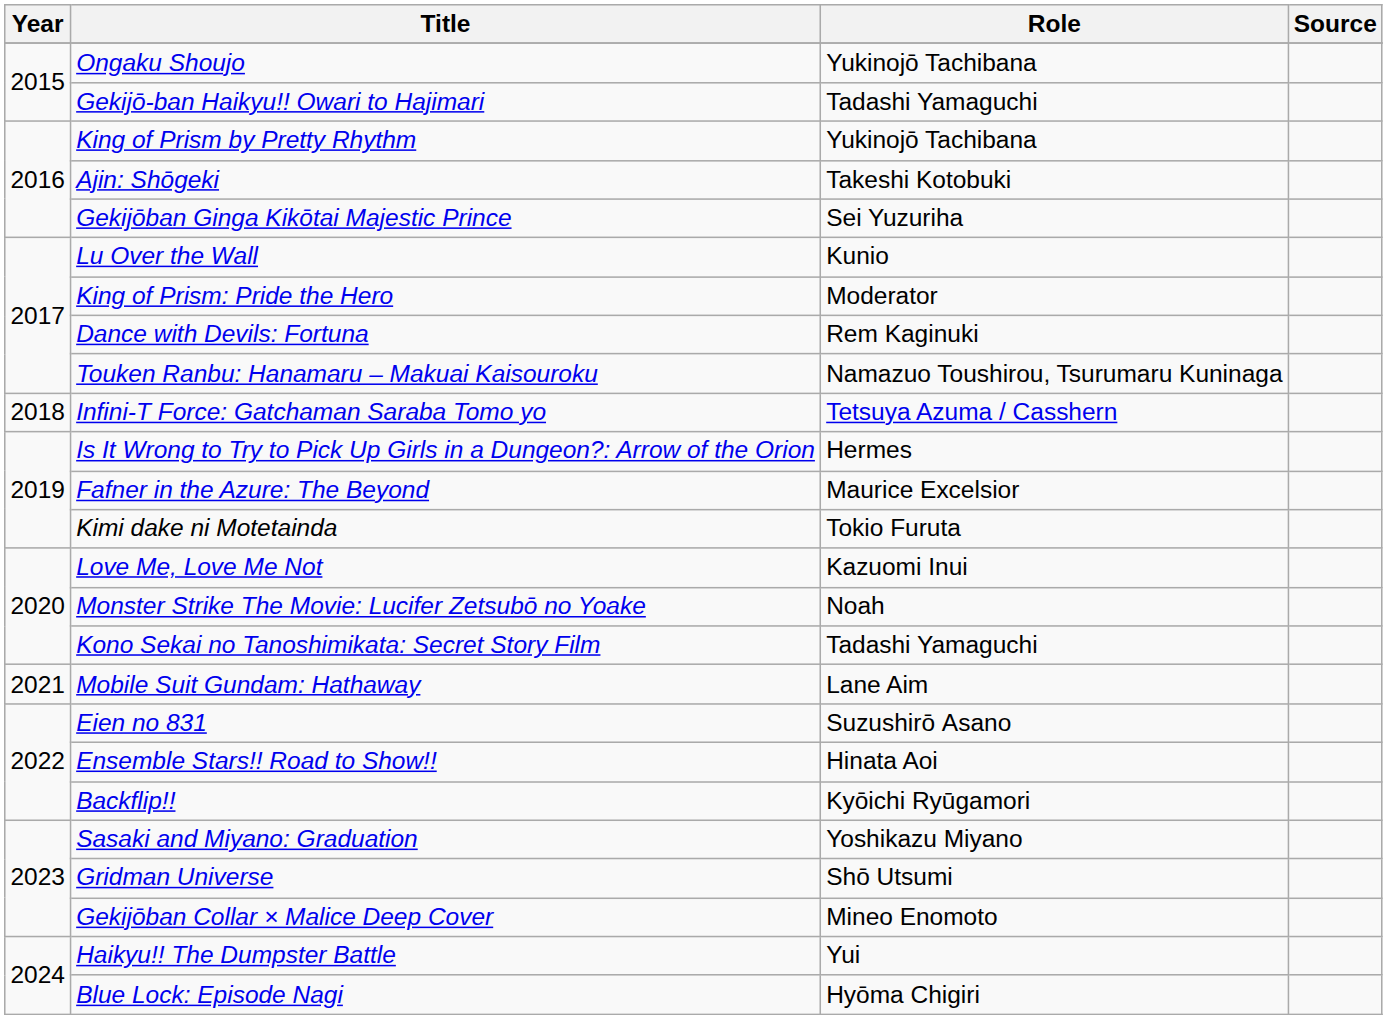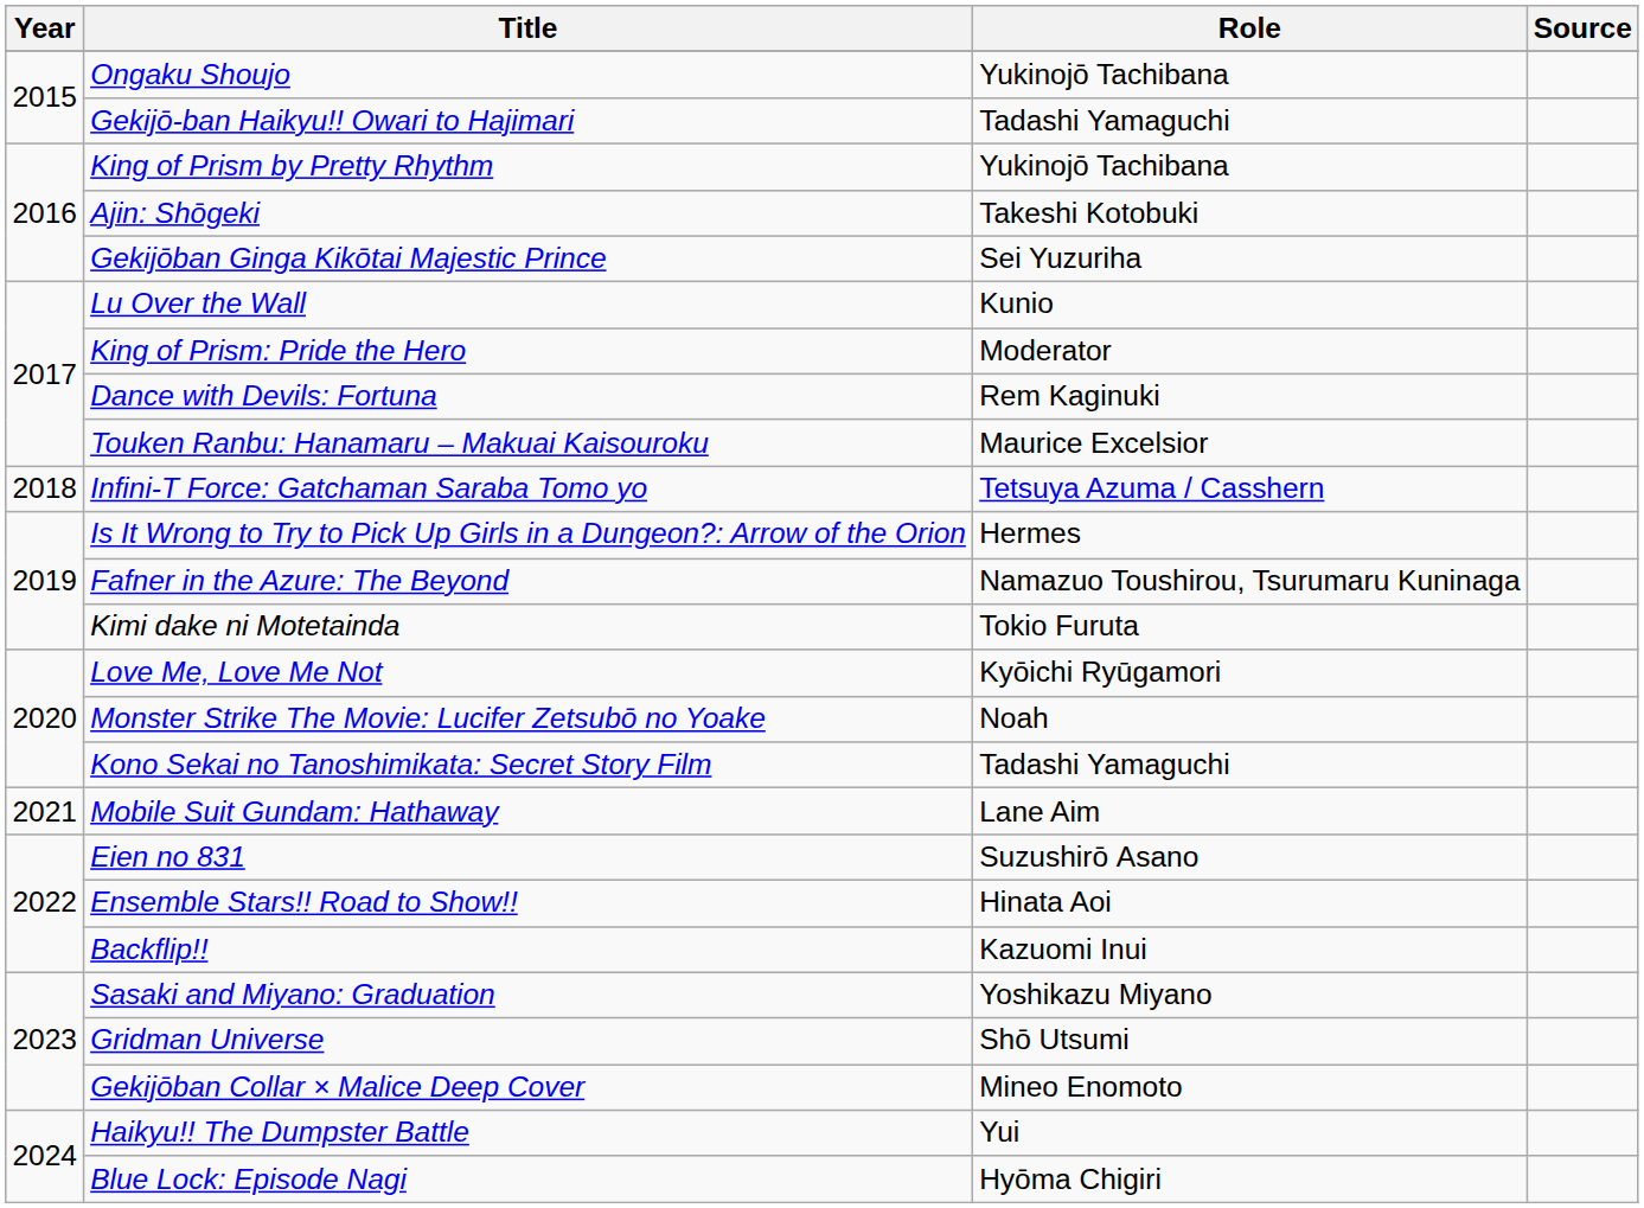 <table class="wikitable sortable plainrowheaders">
 <tr>
 <th>Year</th>
 <th>Title</th>
 <th>Role</th>
 <th class="unsortable">Source</th>
 </tr>
 <tr>
 </tr>
 <tr>
 <td rowspan="2">2015</td>
 <td><em><a href='#'>Ongaku Shoujo</a></em></td>
 <td>Yukinojō Tachibana</td>
 <td></td>
 </tr>
 <tr>
 <td><em><a href='#'>Gekijō-ban Haikyu!! Owari to Hajimari</a></em></td>
 <td>Tadashi Yamaguchi</td>
 <td></td>
 </tr>
 <tr>
 <td rowspan="3">2016</td>
 <td><em><a href='#'>King of Prism by Pretty Rhythm</a></em></td>
 <td>Yukinojō Tachibana</td>
 <td></td>
 </tr>
 <tr>
 <td><em><a href='#'>Ajin: Shōgeki</a></em></td>
 <td>Takeshi Kotobuki</td>
 <td></td>
 </tr>
 <tr>
 <td><em><a href='#'>Gekijōban Ginga Kikōtai Majestic Prince</a></em></td>
 <td>Sei Yuzuriha</td>
 <td></td>
 </tr>
 <tr>
 <td rowspan="4">2017</td>
 <td><em><a href='#'>Lu Over the Wall</a></em></td>
 <td>Kunio</td>
 <td></td>
 </tr>
 <tr>
 <td><em><a href='#'>King of Prism: Pride the Hero</a></em></td>
 <td>Moderator</td>
 <td></td>
 </tr>
 <tr>
 <td><em><a href='#'>Dance with Devils: Fortuna</a></em></td>
 <td>Rem Kaginuki</td>
 <td></td>
 </tr>
 <tr>
 <td><em><a href='#'>Touken Ranbu: Hanamaru – Makuai Kaisouroku</a></em></td>
-<td>Namazuo Toushirou, Tsurumaru Kuninaga</td>
+<td>Maurice Excelsior</td>
 <td></td>
 </tr>
 <tr>
 <td rowspan="1">2018</td>
 <td><em><a href='#'>Infini-T Force: Gatchaman Saraba Tomo yo</a></em></td>
 <td><a href='#'>Tetsuya Azuma / Casshern</a></td>
 <td></td>
 </tr>
 <tr>
 <td rowspan="3">2019</td>
 <td><em><a href='#'>Is It Wrong to Try to Pick Up Girls in a Dungeon?: Arrow of the Orion</a></em></td>
 <td>Hermes</td>
 <td></td>
 </tr>
 <tr>
 <td><em><a href='#'>Fafner in the Azure: The Beyond</a></em></td>
-<td>Maurice Excelsior</td>
+<td>Namazuo Toushirou, Tsurumaru Kuninaga</td>
 <td></td>
 </tr>
 <tr>
 <td><em>Kimi dake ni Motetainda</em></td>
 <td>Tokio Furuta</td>
 <td></td>
 </tr>
 <tr>
 <td rowspan="3">2020</td>
 <td><em><a href='#'>Love Me, Love Me Not</a></em></td>
-<td>Kazuomi Inui</td>
+<td>Kyōichi Ryūgamori</td>
 <td></td>
 </tr>
 <tr>
 <td><em><a href='#'>Monster Strike The Movie: Lucifer Zetsubō no Yoake</a></em></td>
 <td>Noah</td>
 <td></td>
 </tr>
 <tr>
 <td><em><a href='#'>Kono Sekai no Tanoshimikata: Secret Story Film</a></em></td>
 <td>Tadashi Yamaguchi</td>
 <td></td>
 </tr>
 <tr>
 <td rowspan="1">2021</td>
 <td><em><a href='#'>Mobile Suit Gundam: Hathaway</a></em></td>
 <td>Lane Aim</td>
 <td></td>
 </tr>
 <tr>
 <td rowspan="3">2022</td>
 <td><em><a href='#'>Eien no 831</a></em></td>
 <td>Suzushirо̄ Asano</td>
 <td></td>
 </tr>
 <tr>
 <td><em><a href='#'>Ensemble Stars!! Road to Show!!</a></em></td>
 <td>Hinata Aoi</td>
 <td></td>
 </tr>
 <tr>
 <td><em><a href='#'>Backflip!!</a></em></td>
-<td>Kyōichi Ryūgamori</td>
+<td>Kazuomi Inui</td>
 <td></td>
 </tr>
 <tr>
 <td rowspan="3">2023</td>
 <td><em><a href='#'>Sasaki and Miyano: Graduation</a></em></td>
 <td>Yoshikazu Miyano</td>
 <td></td>
 </tr>
 <tr>
 <td><em><a href='#'>Gridman Universe</a></em></td>
 <td>Shō Utsumi</td>
 <td></td>
 </tr>
 <tr>
 <td><em><a href='#'>Gekijōban Collar × Malice Deep Cover</a></em></td>
 <td>Mineo Enomoto</td>
 <td></td>
 </tr>
 <tr>
 <td rowspan="2">2024</td>
 <td><em><a href='#'>Haikyu!! The Dumpster Battle</a></em></td>
 <td>Yui</td>
 <td></td>
 </tr>
 <tr>
 <td><em><a href='#'>Blue Lock: Episode Nagi</a></em></td>
 <td>Hyōma Chigiri</td>
 <td></td>
 </tr>
 <tr>
 </tr>
 </table>
